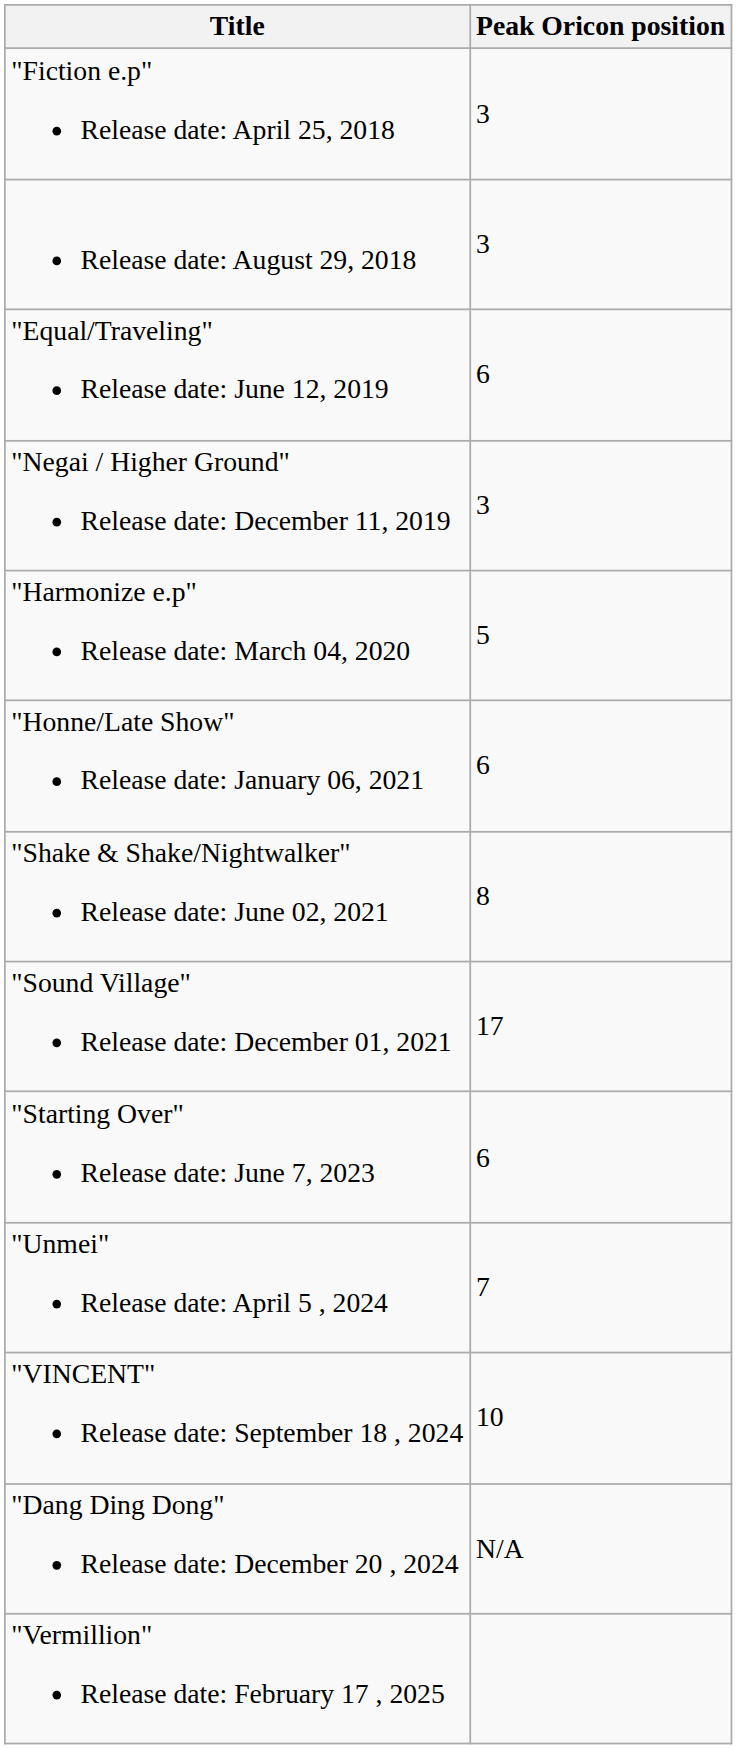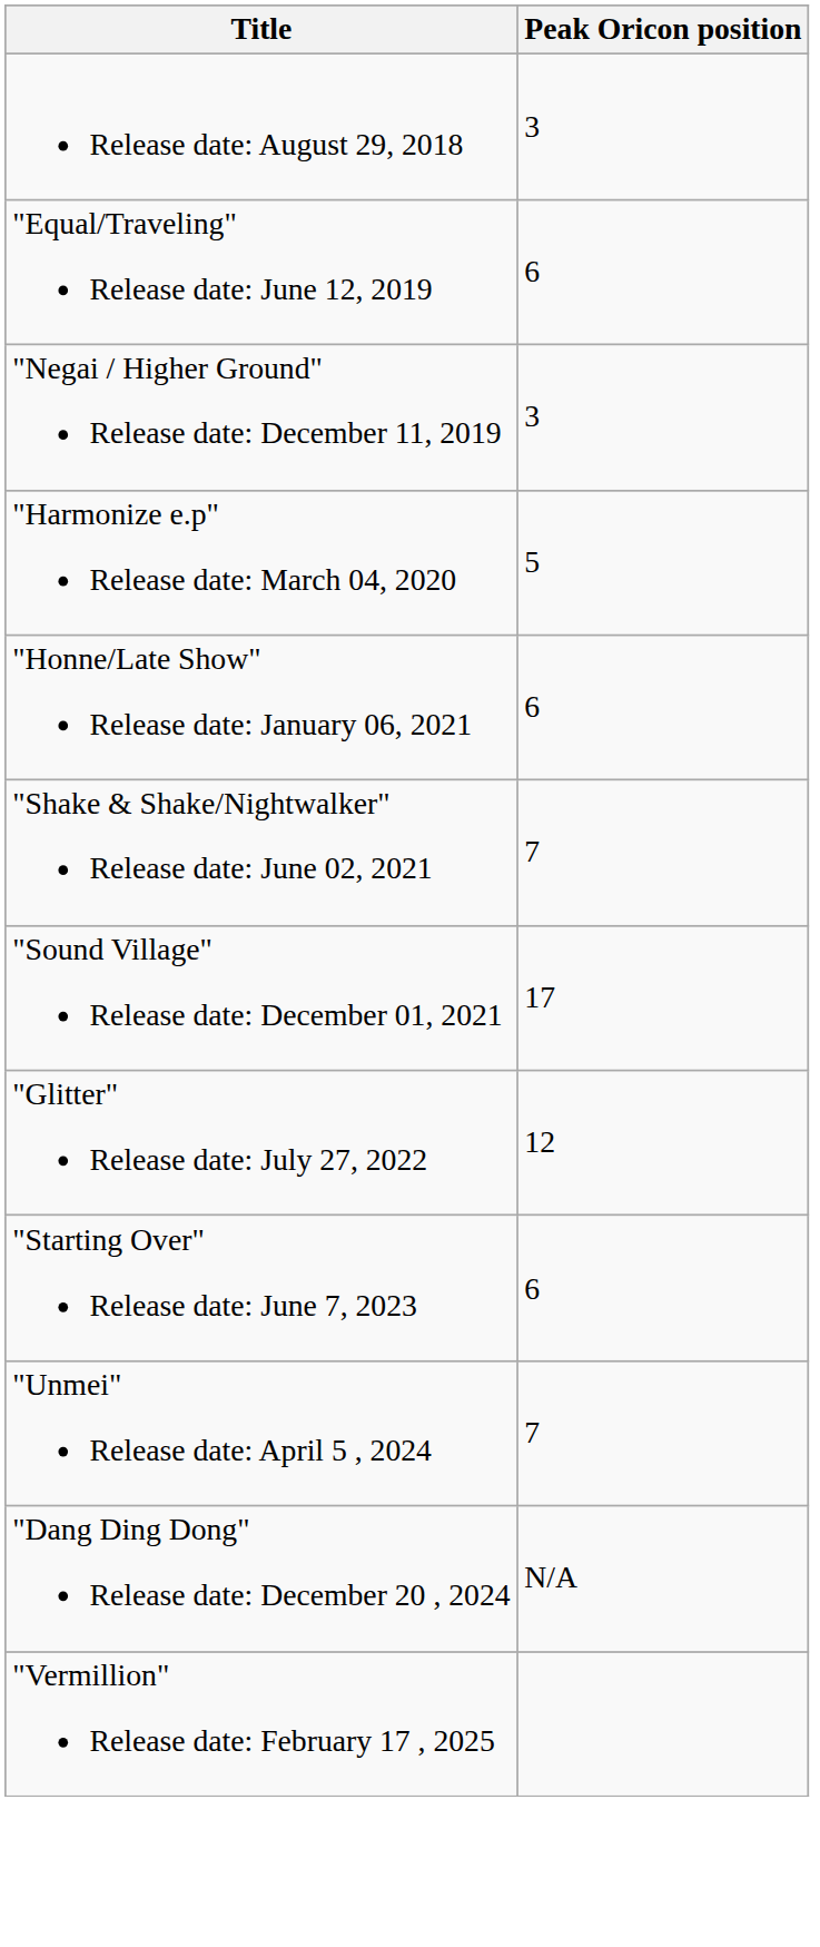 <table class="wikitable">
 <tr>
 <th>Title</th>
 <th>Peak Oricon position</th>
-</tr>
-<tr>
-<td>"Fiction e.p"<br><ul><li>Release date: April 25, 2018</li></ul></td>
-<td>3</td>
 </tr>
 <tr>
 <td><br><ul><li>Release date: August 29, 2018</li></ul></td>
 <td>3</td>
 </tr>
 <tr>
 <td>"Equal/Traveling"<br><ul><li>Release date: June 12, 2019</li></ul></td>
 <td>6</td>
 </tr>
 <tr>
 <td>"Negai / Higher Ground"<br><ul><li>Release date: December 11, 2019</li></ul></td>
 <td>3</td>
 </tr>
 <tr>
 <td>"Harmonize e.p"<br><ul><li>Release date: March 04, 2020</li></ul></td>
 <td>5</td>
 </tr>
 <tr>
 <td>"Honne/Late Show"<br><ul><li>Release date: January 06, 2021</li></ul></td>
 <td>6</td>
 </tr>
 <tr>
 <td>"Shake & Shake/Nightwalker"<br><ul><li>Release date: June 02, 2021</li></ul></td>
-<td>8</td>
+<td>7</td>
 </tr>
 <tr>
 <td>"Sound Village"<br><ul><li>Release date: December 01, 2021</li></ul></td>
 <td>17</td>
+</tr>
+<tr>
+<td>"Glitter"<br><ul><li>Release date: July 27, 2022</li></ul></td>
+<td>12</td>
 </tr>
 <tr>
 <td>"Starting Over"<br><ul><li>Release date: June 7, 2023</li></ul></td>
 <td>6</td>
 </tr>
 <tr>
 <td>"Unmei"<br><ul><li>Release date: April 5 , 2024</li></ul></td>
 <td>7</td>
 </tr>
 <tr>
-<td>"VINCENT"<br><ul><li>Release date: September 18 , 2024</li></ul></td>
-<td>10</td>
-</tr>
-<tr>
 <td>"Dang Ding Dong"<br><ul><li>Release date: December 20 , 2024</li></ul></td>
 <td>N/A</td>
 </tr>
 <tr>
 <td>"Vermillion"<br><ul><li>Release date:  February  17 , 2025</li></ul></td>
 <td></td>
 </tr>
 </table>
